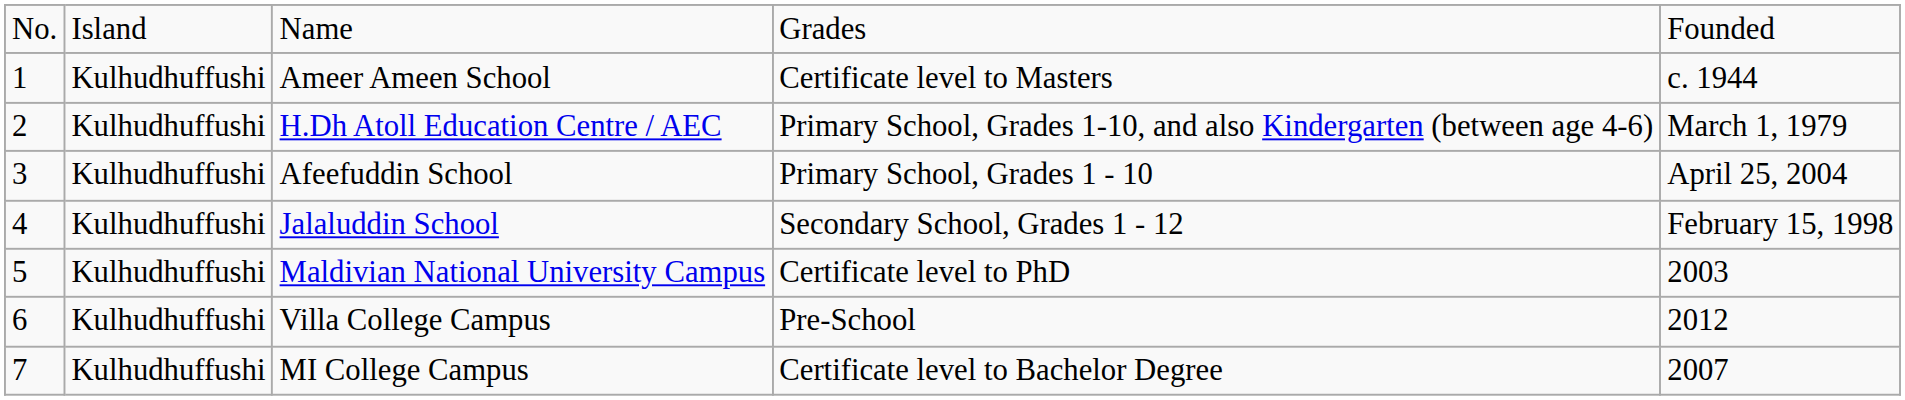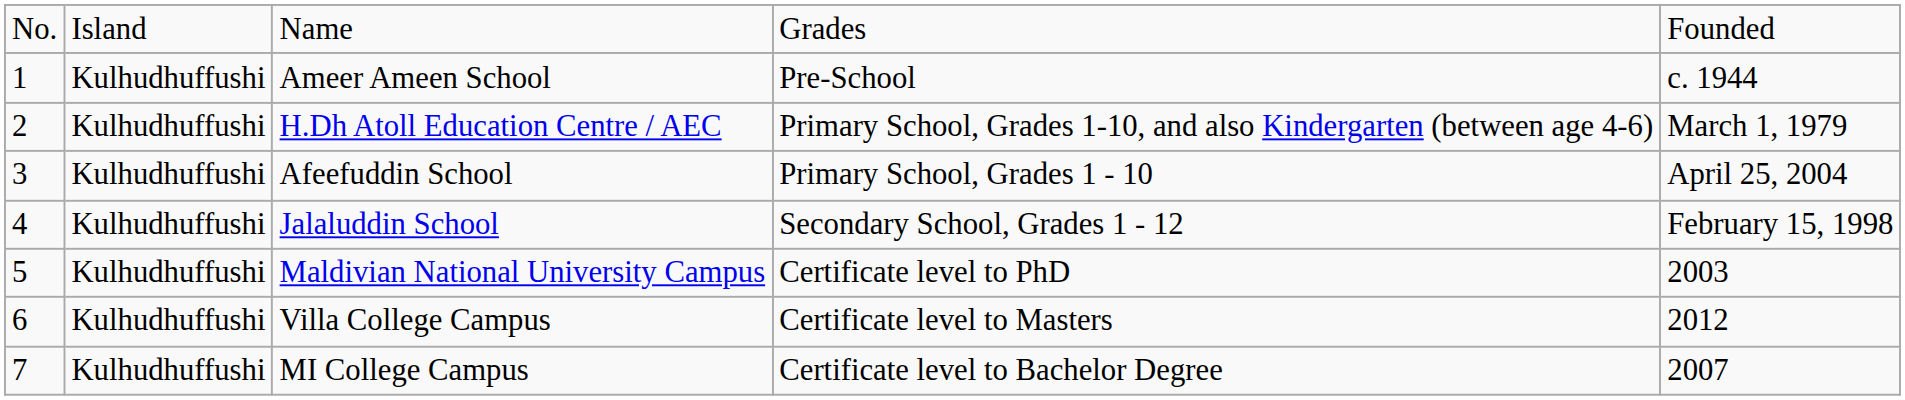 <table class="wikitable">
 <tr>
 <td>No.</td>
 <td>Island</td>
 <td>Name</td>
 <td>Grades</td>
 <td>Founded</td>
 </tr>
 <tr>
 <td>1</td>
 <td>Kulhudhuffushi</td>
 <td>Ameer Ameen School</td>
-<td>Certificate level to Masters</td>
+<td>Pre-School</td>
 <td>c. 1944</td>
 </tr>
 <tr>
 <td>2</td>
 <td>Kulhudhuffushi</td>
 <td><a href='#'>H.Dh Atoll Education Centre / AEC</a></td>
 <td>Primary School, Grades 1-10, and also <a href='#'>Kindergarten</a> (between age 4-6)</td>
 <td>March 1, 1979</td>
 </tr>
 <tr>
 <td>3</td>
 <td>Kulhudhuffushi</td>
 <td>Afeefuddin School</td>
 <td>Primary School, Grades 1 - 10</td>
 <td>April 25, 2004</td>
 </tr>
 <tr>
 <td>4</td>
 <td>Kulhudhuffushi</td>
 <td><a href='#'>Jalaluddin School</a></td>
 <td>Secondary School, Grades 1 - 12</td>
 <td>February 15, 1998</td>
 </tr>
 <tr>
 <td>5</td>
 <td>Kulhudhuffushi</td>
 <td><a href='#'>Maldivian National University Campus</a></td>
 <td>Certificate level to PhD</td>
 <td>2003</td>
 </tr>
 <tr>
 <td>6</td>
 <td>Kulhudhuffushi</td>
 <td>Villa College Campus</td>
-<td>Pre-School</td>
+<td>Certificate level to Masters</td>
 <td>2012</td>
 </tr>
 <tr>
 <td>7</td>
 <td>Kulhudhuffushi</td>
 <td>MI College Campus</td>
 <td>Certificate level to Bachelor Degree</td>
 <td>2007</td>
 </tr>
 </table>
